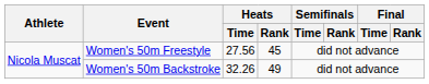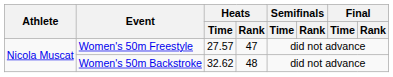 <table class=wikitable style="font-size:90%">
 <tr>
 <th rowspan="2">Athlete</th>
 <th rowspan="2">Event</th>
 <th colspan="2">Heats</th>
 <th colspan="2">Semifinals</th>
 <th colspan="2">Final</th>
 </tr>
 <tr>
 <th>Time</th>
 <th>Rank</th>
 <th>Time</th>
 <th>Rank</th>
 <th>Time</th>
 <th>Rank</th>
 </tr>
 <tr>
 <td rowspan="2"><a href='#'>Nicola Muscat</a></td>
 <td><a href='#'>Women's 50m Freestyle</a></td>
-<td align=center>27.56</td>
-<td align=center>45</td>
+<td align=center>27.57</td>
+<td align=center>47</td>
 <td align=center colspan=4>did not advance</td>
 </tr>
 <tr>
 <td><a href='#'>Women's 50m Backstroke</a></td>
-<td align=center>32.26</td>
-<td align=center>49</td>
+<td align=center>32.62</td>
+<td align=center>48</td>
 <td align=center colspan=4>did not advance</td>
 </tr>
 </table>
